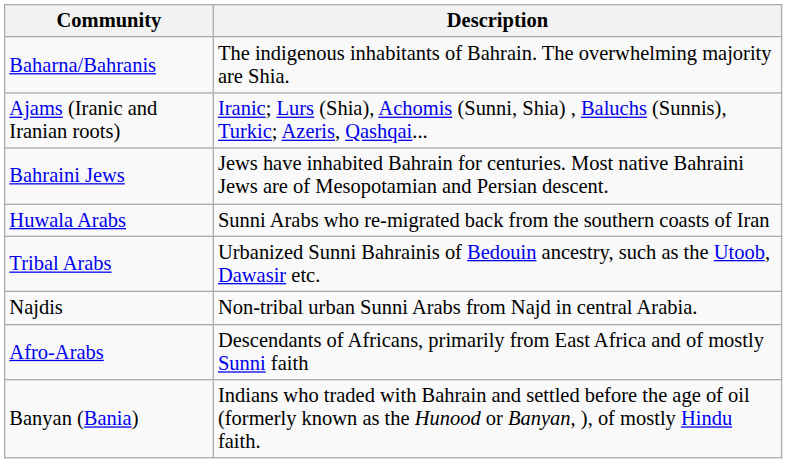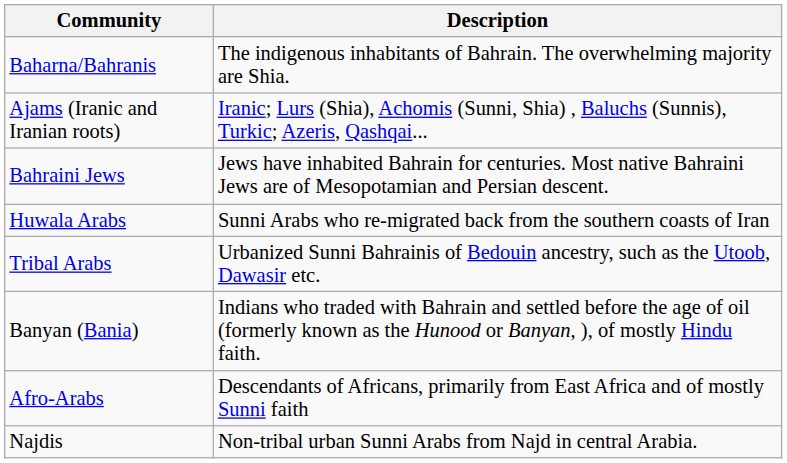 <table class="wikitable sortable">
 <tr>
 <th>Community</th>
 <th>Description</th>
 </tr>
 <tr>
 <td><a href='#'>Baharna/Bahranis</a></td>
 <td>The indigenous inhabitants of Bahrain. The overwhelming majority are Shia.</td>
 </tr>
 <tr>
 <td><a href='#'>Ajams</a> (Iranic and Iranian roots)</td>
 <td><a href='#'>Iranic</a>; <a href='#'>Lurs</a> (Shia), <a href='#'>Achomis</a> (Sunni, Shia) , <a href='#'>Baluchs</a> (Sunnis), <a href='#'>Turkic</a>; <a href='#'>Azeris</a>, <a href='#'>Qashqai</a>...</td>
 </tr>
 <tr>
 <td><a href='#'>Bahraini Jews</a></td>
 <td>Jews have inhabited Bahrain for centuries. Most native Bahraini Jews are of Mesopotamian and Persian descent.</td>
 </tr>
 <tr>
 <td><a href='#'>Huwala Arabs</a></td>
 <td>Sunni Arabs who re-migrated back from the southern coasts of Iran</td>
 </tr>
 <tr>
 <td><a href='#'>Tribal Arabs</a></td>
 <td>Urbanized Sunni Bahrainis of <a href='#'>Bedouin</a> ancestry, such as the <a href='#'>Utoob</a>, <a href='#'>Dawasir</a> etc.</td>
 </tr>
 <tr>
-<td>Najdis</td>
-<td>Non-tribal urban Sunni Arabs from Najd in central Arabia.</td>
+<td>Banyan (<a href='#'>Bania</a>)</td>
+<td>Indians who traded with Bahrain and settled before the age of oil (formerly known as the <em>Hunood</em> or <em>Banyan</em>, ), of mostly <a href='#'>Hindu</a> faith.</td>
 </tr>
 <tr>
 <td><a href='#'>Afro-Arabs</a></td>
 <td>Descendants of Africans, primarily from East Africa and of mostly <a href='#'>Sunni</a> faith</td>
 </tr>
 <tr>
-<td>Banyan (<a href='#'>Bania</a>)</td>
-<td>Indians who traded with Bahrain and settled before the age of oil (formerly known as the <em>Hunood</em> or <em>Banyan</em>, ), of mostly <a href='#'>Hindu</a> faith.</td>
+<td>Najdis</td>
+<td>Non-tribal urban Sunni Arabs from Najd in central Arabia.</td>
 </tr>
 </table>
